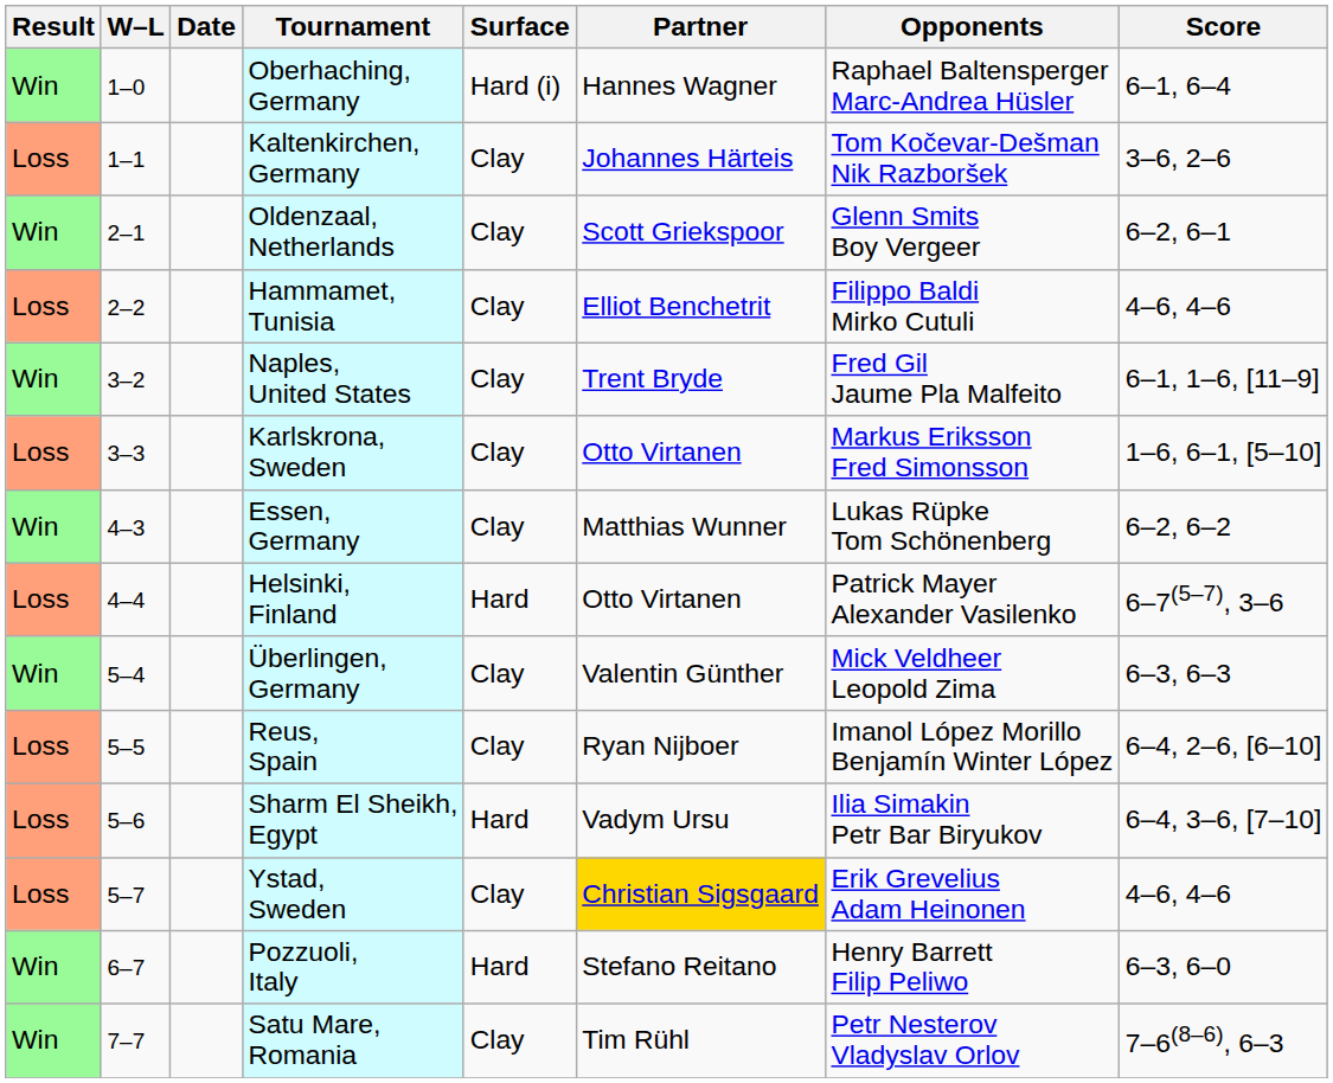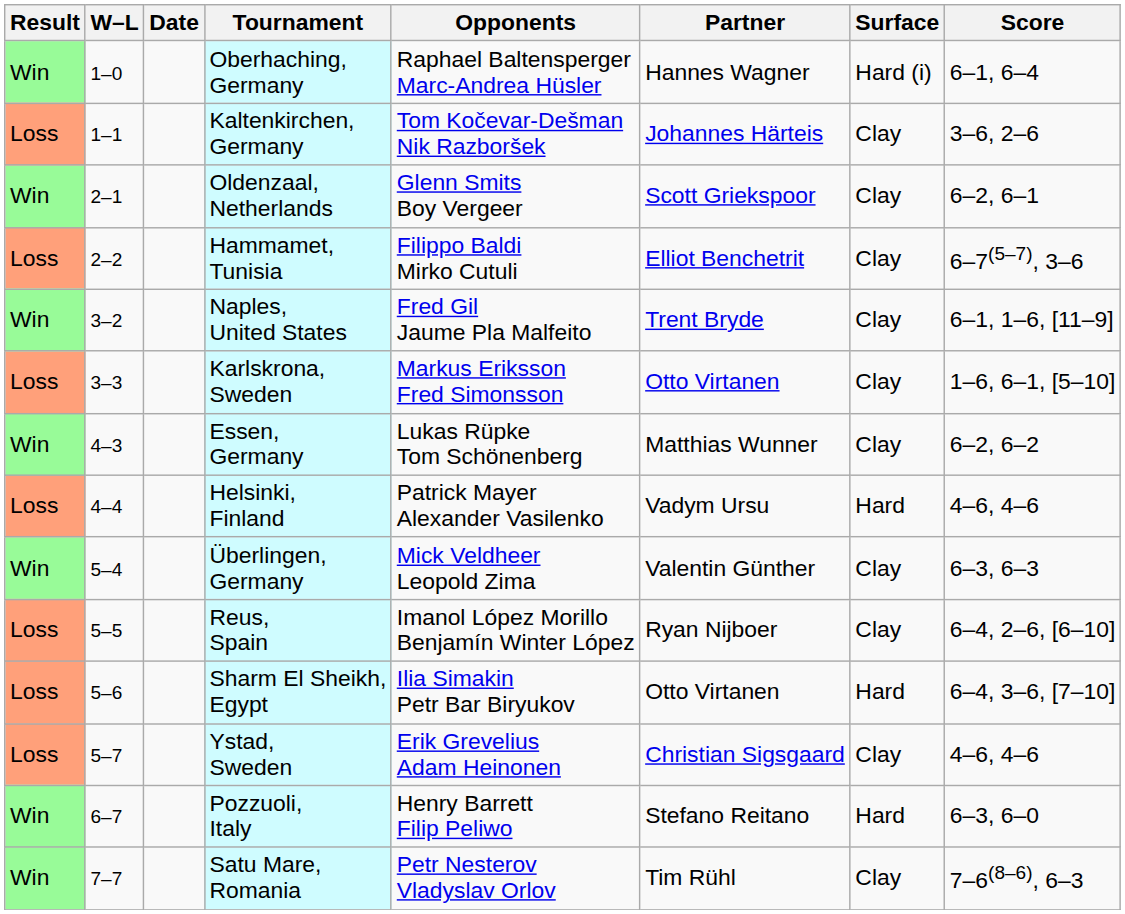 <table class="sortable wikitable nowrap">
 <tr>
 <th>Result</th>
 <th class="unsortable">W–L</th>
 <th>Date</th>
 <th>Tournament</th>
+<th>Opponents</th>
+<th>Partner</th>
 <th>Surface</th>
-<th>Partner</th>
-<th>Opponents</th>
 <th class="unsortable">Score</th>
 </tr>
 <tr>
 <td style="background:#98fb98;">Win</td>
 <td><small>1–0</small></td>
 <td></td>
 <td bgcolor=cffcff>Oberhaching, <br> Germany</td>
+<td> Raphael Baltensperger <br>  <a href='#'>Marc-Andrea Hüsler</a></td>
+<td> Hannes Wagner</td>
 <td>Hard (i)</td>
-<td> Hannes Wagner</td>
-<td> Raphael Baltensperger <br>  <a href='#'>Marc-Andrea Hüsler</a></td>
 <td>6–1, 6–4</td>
 </tr>
 <tr>
 <td style="background:#ffa07a;">Loss</td>
 <td><small>1–1</small></td>
 <td></td>
 <td bgcolor=cffcff>Kaltenkirchen, <br> Germany</td>
+<td> <a href='#'>Tom Kočevar-Dešman</a> <br>  <a href='#'>Nik Razboršek</a></td>
+<td> <a href='#'>Johannes Härteis</a></td>
 <td>Clay</td>
-<td> <a href='#'>Johannes Härteis</a></td>
-<td> <a href='#'>Tom Kočevar-Dešman</a> <br>  <a href='#'>Nik Razboršek</a></td>
 <td>3–6, 2–6</td>
 </tr>
 <tr>
 <td style="background:#98fb98;">Win</td>
 <td><small>2–1</small></td>
 <td></td>
 <td bgcolor=cffcff>Oldenzaal, <br> Netherlands</td>
+<td> <a href='#'>Glenn Smits</a> <br>  Boy Vergeer</td>
+<td> <a href='#'>Scott Griekspoor</a></td>
 <td>Clay</td>
-<td> <a href='#'>Scott Griekspoor</a></td>
-<td> <a href='#'>Glenn Smits</a> <br>  Boy Vergeer</td>
 <td>6–2, 6–1</td>
 </tr>
 <tr>
 <td style="background:#ffa07a;">Loss</td>
 <td><small>2–2</small></td>
 <td></td>
 <td bgcolor=cffcff>Hammamet, <br> Tunisia</td>
+<td> <a href='#'>Filippo Baldi</a> <br>  Mirko Cutuli</td>
+<td> <a href='#'>Elliot Benchetrit</a></td>
 <td>Clay</td>
-<td> <a href='#'>Elliot Benchetrit</a></td>
-<td> <a href='#'>Filippo Baldi</a> <br>  Mirko Cutuli</td>
-<td>4–6, 4–6</td>
+<td>6–7<sup>(5–7)</sup>, 3–6</td>
 </tr>
 <tr>
 <td style="background:#98fb98;">Win</td>
 <td><small>3–2</small></td>
 <td></td>
 <td bgcolor=cffcff>Naples, <br> United States</td>
+<td> <a href='#'>Fred Gil</a> <br>  Jaume Pla Malfeito</td>
+<td> <a href='#'>Trent Bryde</a></td>
 <td>Clay</td>
-<td> <a href='#'>Trent Bryde</a></td>
-<td> <a href='#'>Fred Gil</a> <br>  Jaume Pla Malfeito</td>
 <td>6–1, 1–6, [11–9]</td>
 </tr>
 <tr>
 <td style="background:#ffa07a;">Loss</td>
 <td><small>3–3</small></td>
 <td></td>
 <td bgcolor=cffcff>Karlskrona, <br> Sweden</td>
+<td> <a href='#'>Markus Eriksson</a> <br>  <a href='#'>Fred Simonsson</a></td>
+<td> <a href='#'>Otto Virtanen</a></td>
 <td>Clay</td>
-<td> <a href='#'>Otto Virtanen</a></td>
-<td> <a href='#'>Markus Eriksson</a> <br>  <a href='#'>Fred Simonsson</a></td>
 <td>1–6, 6–1, [5–10]</td>
 </tr>
 <tr>
 <td style="background:#98fb98;">Win</td>
 <td><small>4–3</small></td>
 <td></td>
 <td bgcolor=cffcff>Essen, <br> Germany</td>
+<td> Lukas Rüpke <br>  Tom Schönenberg</td>
+<td> Matthias Wunner</td>
 <td>Clay</td>
-<td> Matthias Wunner</td>
-<td> Lukas Rüpke <br>  Tom Schönenberg</td>
 <td>6–2, 6–2</td>
 </tr>
 <tr>
 <td style="background:#ffa07a;">Loss</td>
 <td><small>4–4</small></td>
 <td></td>
 <td bgcolor=cffcff>Helsinki, <br> Finland</td>
+<td> Patrick Mayer <br>  Alexander Vasilenko</td>
+<td> Vadym Ursu</td>
 <td>Hard</td>
-<td> Otto Virtanen</td>
-<td> Patrick Mayer <br>  Alexander Vasilenko</td>
-<td>6–7<sup>(5–7)</sup>, 3–6</td>
+<td>4–6, 4–6</td>
 </tr>
 <tr>
 <td style="background:#98fb98;">Win</td>
 <td><small>5–4</small></td>
 <td></td>
 <td bgcolor=cffcff>Überlingen, <br> Germany</td>
+<td> <a href='#'>Mick Veldheer</a> <br>  Leopold Zima</td>
+<td> Valentin Günther</td>
 <td>Clay</td>
-<td> Valentin Günther</td>
-<td> <a href='#'>Mick Veldheer</a> <br>  Leopold Zima</td>
 <td>6–3, 6–3</td>
 </tr>
 <tr>
 <td style="background:#ffa07a;">Loss</td>
 <td><small>5–5</small></td>
 <td></td>
 <td bgcolor=cffcff>Reus, <br> Spain</td>
+<td> Imanol López Morillo <br>  Benjamín Winter López</td>
+<td> Ryan Nijboer</td>
 <td>Clay</td>
-<td> Ryan Nijboer</td>
-<td> Imanol López Morillo <br>  Benjamín Winter López</td>
 <td>6–4, 2–6, [6–10]</td>
 </tr>
 <tr>
 <td style="background:#ffa07a;">Loss</td>
 <td><small>5–6</small></td>
 <td></td>
 <td bgcolor=cffcff>Sharm El Sheikh, <br> Egypt</td>
+<td> <a href='#'>Ilia Simakin</a> <br>  Petr Bar Biryukov</td>
+<td> Otto Virtanen</td>
 <td>Hard</td>
-<td> Vadym Ursu</td>
-<td> <a href='#'>Ilia Simakin</a> <br>  Petr Bar Biryukov</td>
 <td>6–4, 3–6, [7–10]</td>
 </tr>
 <tr>
 <td style="background:#ffa07a;">Loss</td>
 <td><small>5–7</small></td>
 <td></td>
 <td bgcolor=cffcff>Ystad, <br> Sweden</td>
+<td> <a href='#'>Erik Grevelius</a> <br>  <a href='#'>Adam Heinonen</a></td>
+<td> <a href='#'>Christian Sigsgaard</a></td>
 <td>Clay</td>
-<td style="background: gold;"> <a href='#'>Christian Sigsgaard</a></td>
-<td> <a href='#'>Erik Grevelius</a> <br>  <a href='#'>Adam Heinonen</a></td>
 <td>4–6, 4–6</td>
 </tr>
 <tr>
 <td style="background:#98fb98;">Win</td>
 <td><small>6–7</small></td>
 <td></td>
 <td bgcolor=cffcff>Pozzuoli, <br> Italy</td>
+<td> Henry Barrett <br>  <a href='#'>Filip Peliwo</a></td>
+<td> Stefano Reitano</td>
 <td>Hard</td>
-<td> Stefano Reitano</td>
-<td> Henry Barrett <br>  <a href='#'>Filip Peliwo</a></td>
 <td>6–3, 6–0</td>
 </tr>
 <tr>
 <td style="background:#98fb98;">Win</td>
 <td><small>7–7</small></td>
 <td></td>
 <td bgcolor=cffcff>Satu Mare, <br> Romania</td>
+<td> <a href='#'>Petr Nesterov</a> <br>  <a href='#'>Vladyslav Orlov</a></td>
+<td> Tim Rühl</td>
 <td>Clay</td>
-<td> Tim Rühl</td>
-<td> <a href='#'>Petr Nesterov</a> <br>  <a href='#'>Vladyslav Orlov</a></td>
 <td>7–6<sup>(8–6)</sup>, 6–3</td>
 </tr>
 </table>
